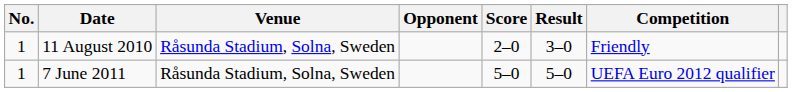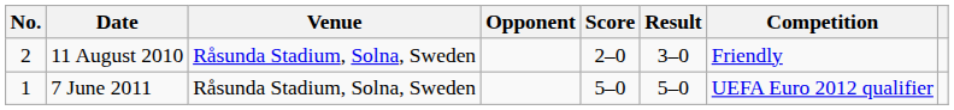 <table class="wikitable sortable">
 <tr>
 <th scope="col">No.</th>
 <th scope="col">Date</th>
 <th scope="col">Venue</th>
 <th scope="col">Opponent</th>
 <th scope="col">Score</th>
 <th scope="col">Result</th>
 <th scope="col">Competition</th>
 <th scope="col" class="unsortable"></th>
 </tr>
 <tr>
-<td align="center">1</td>
+<td align="center">2</td>
 <td>11 August 2010</td>
 <td><a href='#'>Råsunda Stadium</a>, <a href='#'>Solna</a>, Sweden</td>
 <td></td>
 <td align="center">2–0</td>
 <td align="center">3–0</td>
 <td><a href='#'>Friendly</a></td>
 <td></td>
 </tr>
 <tr>
 <td align="center">1</td>
 <td>7 June 2011</td>
 <td>Råsunda Stadium, Solna, Sweden</td>
 <td></td>
 <td align="center">5–0</td>
 <td align="center">5–0</td>
 <td><a href='#'>UEFA Euro 2012 qualifier</a></td>
 <td></td>
 </tr>
 </table>
